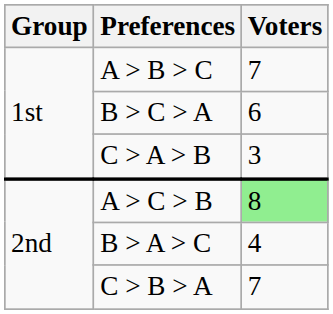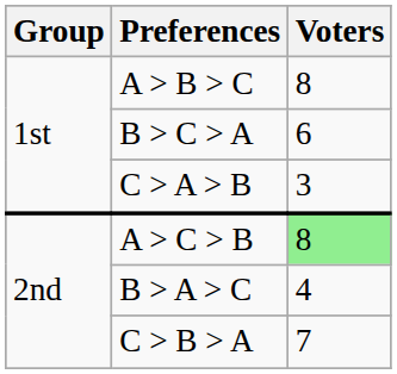 <table class="wikitable">
 <tr>
 <th>Group</th>
 <th>Preferences</th>
 <th>Voters</th>
 </tr>
 <tr>
 <td rowspan=3>1st</td>
 <td>A > B > C</td>
-<td>7</td>
+<td>8</td>
 </tr>
 <tr>
 <td>B > C > A</td>
 <td>6</td>
 </tr>
 <tr>
 <td>C > A > B</td>
 <td>3</td>
 </tr>
 <tr style="border-top:2px black solid">
 <td rowspan=3>2nd</td>
 <td>A > C > B</td>
 <td style="background: lightgreen;">8</td>
 </tr>
 <tr>
 <td>B > A > C</td>
 <td>4</td>
 </tr>
 <tr>
 <td>C > B > A</td>
 <td>7</td>
 </tr>
 </table>
